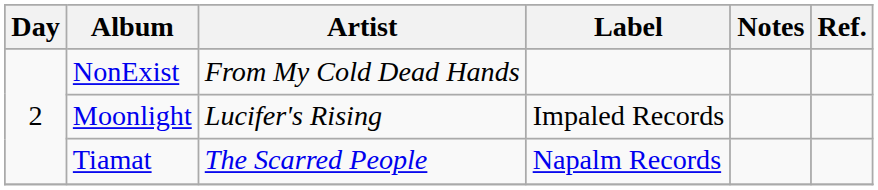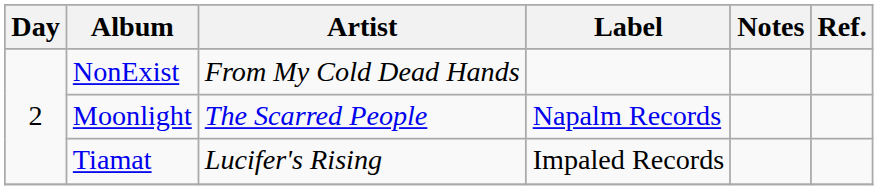 <table class="wikitable">
 <tr>
 <th>Day</th>
 <th>Album</th>
 <th>Artist</th>
 <th>Label</th>
 <th>Notes</th>
 <th>Ref.</th>
 </tr>
 <tr>
 <td rowspan="3" style="text-align:center;">2</td>
 <td><a href='#'>NonExist</a></td>
 <td><em>From My Cold Dead Hands</em></td>
 <td></td>
 <td></td>
 <td></td>
 </tr>
 <tr>
 <td><a href='#'>Moonlight</a></td>
+<td><em><a href='#'>The Scarred People</a></em></td>
+<td><a href='#'>Napalm Records</a></td>
+<td></td>
+<td></td>
+</tr>
+<tr>
+<td><a href='#'>Tiamat</a></td>
 <td><em>Lucifer's Rising</em></td>
 <td>Impaled Records</td>
 <td></td>
 <td></td>
 </tr>
 <tr>
-<td><a href='#'>Tiamat</a></td>
-<td><em><a href='#'>The Scarred People</a></em></td>
-<td><a href='#'>Napalm Records</a></td>
-<td></td>
-<td></td>
-</tr>
-<tr>
 </tr>
 </table>
